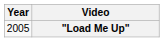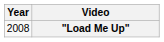 <table class="wikitable plainrowheaders">
 <tr>
 <th>Year</th>
 <th style="width:12em;">Video</th>
 </tr>
 <tr>
-<td>2005</td>
+<td>2008</td>
 <th scope="row">"Load Me Up"</th>
 </tr>
 </table>
